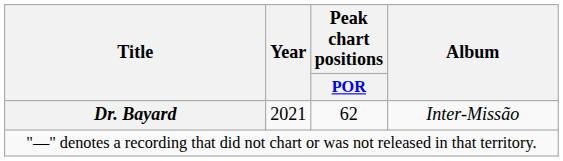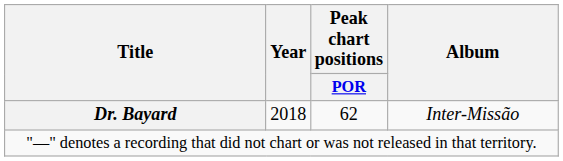 <table class="wikitable plainrowheaders" style="text-align:center;">
 <tr>
 <th rowspan="2" scope="col" style="width:14em;">Title</th>
 <th rowspan="2" scope="col">Year</th>
 <th>Peak chart positions</th>
 <th rowspan="2" scope="col" style="width:9em;">Album</th>
 </tr>
 <tr>
 <th scope="col" style="width:2.5em;font-size:90%;"><a href='#'>POR</a><br></th>
 </tr>
 <tr>
 <th scope="row"><em>Dr. Bayard</em><br></th>
-<td>2021</td>
+<td>2018</td>
 <td>62</td>
 <td><em>Inter-Missão</em></td>
 </tr>
 <tr>
 <td colspan="4" style="font-size:90%">"—" denotes a recording that did not chart or was not released in that territory.</td>
 </tr>
 </table>
